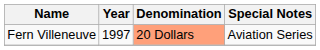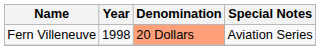 <table class="wikitable">
 <tr>
 <th>Name</th>
 <th>Year</th>
 <th>Denomination</th>
 <th>Special Notes</th>
 </tr>
 <tr>
 <td>Fern Villeneuve </td>
-<td>1997</td>
+<td>1998</td>
 <td style="background: lightsalmon;">20 Dollars</td>
 <td>Aviation Series</td>
 </tr>
 <tr>
 </tr>
 </table>
